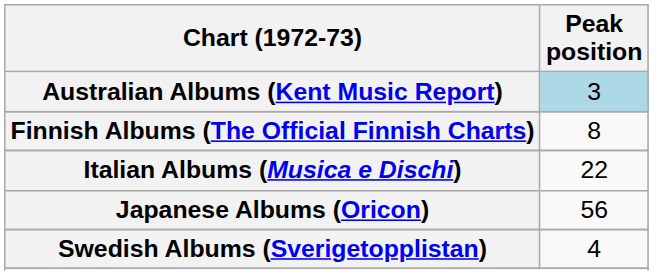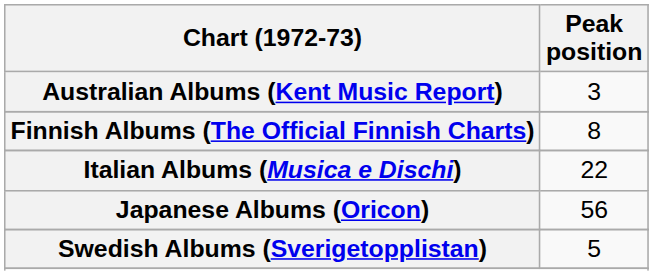 <table class="wikitable sortable plainrowheaders" style="text-align:center">
 <tr>
 <th scope="col">Chart (1972-73)</th>
 <th scope="col">Peak<br> position</th>
 </tr>
 <tr>
 <th scope="row">Australian Albums (<a href='#'>Kent Music Report</a>)</th>
-<td align="center" style="background: lightblue;">3</td>
+<td align="center">3</td>
 </tr>
 <tr>
 </tr>
 <tr>
 <th scope="row">Finnish Albums (<a href='#'>The Official Finnish Charts</a>)</th>
 <td align="center">8</td>
 </tr>
 <tr>
 </tr>
 <tr>
 <th scope="row">Italian Albums (<em><a href='#'>Musica e Dischi</a></em>)</th>
 <td>22</td>
 </tr>
 <tr>
 <th scope="row">Japanese Albums (<a href='#'>Oricon</a>)</th>
 <td align="center">56</td>
 </tr>
 <tr>
 </tr>
 <tr>
 </tr>
 <tr>
 <th scope="row">Swedish Albums (<a href='#'>Sverigetopplistan</a>)</th>
-<td>4</td>
+<td>5</td>
 </tr>
 <tr>
 </tr>
 <tr>
 </tr>
 </table>
